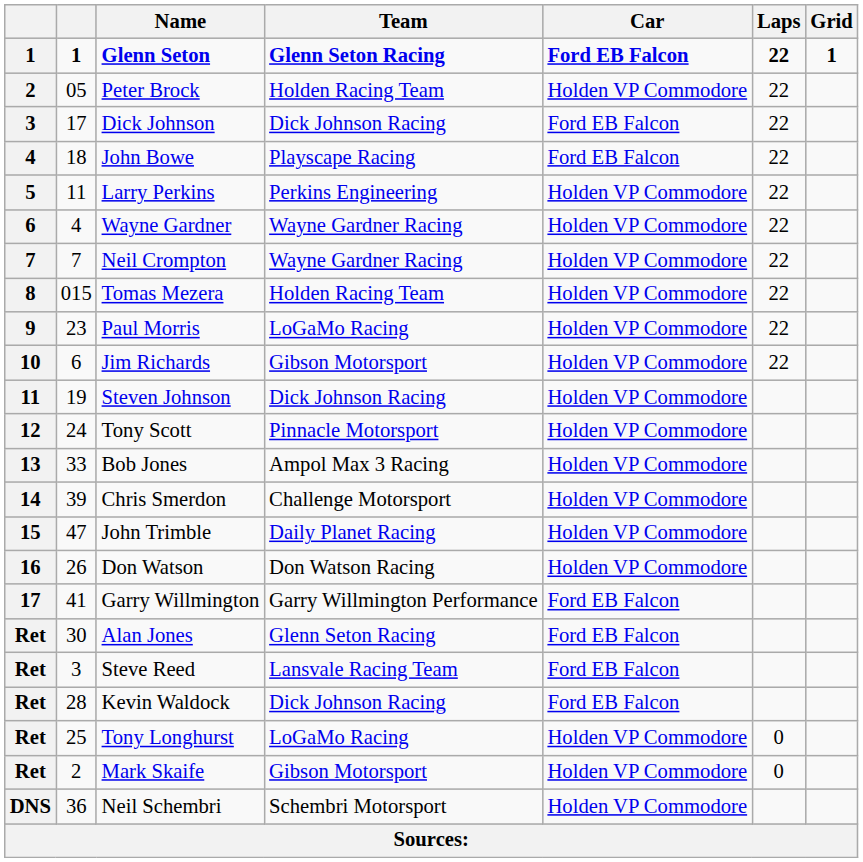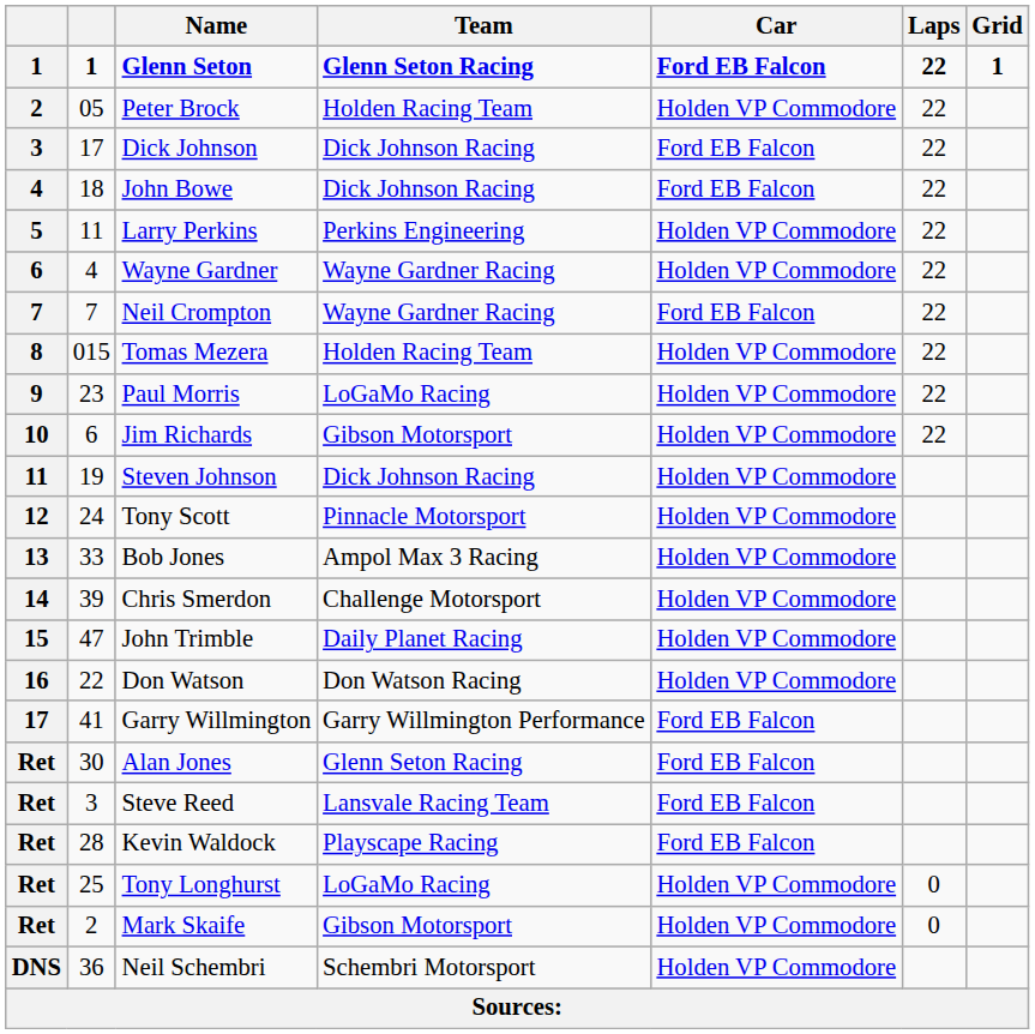 <table class="wikitable" style="font-size: 85%">
 <tr>
 <th></th>
 <th></th>
 <th>Name</th>
 <th>Team</th>
 <th>Car</th>
 <th>Laps</th>
 <th>Grid</th>
 </tr>
 <tr>
 <th>1</th>
 <td style="text-align:center;"><strong>1</strong></td>
 <td> <strong><a href='#'>Glenn Seton</a></strong></td>
 <td><strong><a href='#'>Glenn Seton Racing</a></strong></td>
 <td><strong><a href='#'>Ford EB Falcon</a></strong></td>
 <td style="text-align:center;"><strong>22</strong></td>
 <td style="text-align:center;"><strong>1</strong></td>
 </tr>
 <tr>
 <th>2</th>
 <td style="text-align:center;">05</td>
 <td> <a href='#'>Peter Brock</a></td>
 <td><a href='#'>Holden Racing Team</a></td>
 <td><a href='#'>Holden VP Commodore</a></td>
 <td style="text-align:center;">22</td>
 <td style="text-align:center;"></td>
 </tr>
 <tr>
 <th>3</th>
 <td style="text-align:center;">17</td>
 <td> <a href='#'>Dick Johnson</a></td>
 <td><a href='#'>Dick Johnson Racing</a></td>
 <td><a href='#'>Ford EB Falcon</a></td>
 <td style="text-align:center;">22</td>
 <td style="text-align:center;"></td>
 </tr>
 <tr>
 <th>4</th>
 <td style="text-align:center;">18</td>
 <td> <a href='#'>John Bowe</a></td>
-<td><a href='#'>Playscape Racing</a></td>
+<td><a href='#'>Dick Johnson Racing</a></td>
 <td><a href='#'>Ford EB Falcon</a></td>
 <td style="text-align:center;">22</td>
 <td style="text-align:center;"></td>
 </tr>
 <tr>
 <th>5</th>
 <td style="text-align:center;">11</td>
 <td> <a href='#'>Larry Perkins</a></td>
 <td><a href='#'>Perkins Engineering</a></td>
 <td><a href='#'>Holden VP Commodore</a></td>
 <td style="text-align:center;">22</td>
 <td style="text-align:center;"></td>
 </tr>
 <tr>
 <th>6</th>
 <td style="text-align:center;">4</td>
 <td> <a href='#'>Wayne Gardner</a></td>
 <td><a href='#'>Wayne Gardner Racing</a></td>
 <td><a href='#'>Holden VP Commodore</a></td>
 <td style="text-align:center;">22</td>
 <td style="text-align:center;"></td>
 </tr>
 <tr>
 <th>7</th>
 <td style="text-align:center;">7</td>
 <td> <a href='#'>Neil Crompton</a></td>
 <td><a href='#'>Wayne Gardner Racing</a></td>
-<td><a href='#'>Holden VP Commodore</a></td>
+<td><a href='#'>Ford EB Falcon</a></td>
 <td style="text-align:center;">22</td>
 <td style="text-align:center;"></td>
 </tr>
 <tr>
 <th>8</th>
 <td style="text-align:center;">015</td>
 <td> <a href='#'>Tomas Mezera</a></td>
 <td><a href='#'>Holden Racing Team</a></td>
 <td><a href='#'>Holden VP Commodore</a></td>
 <td style="text-align:center;">22</td>
 <td style="text-align:center;"></td>
 </tr>
 <tr>
 <th>9</th>
 <td style="text-align:center;">23</td>
 <td> <a href='#'>Paul Morris</a></td>
 <td><a href='#'>LoGaMo Racing</a></td>
 <td><a href='#'>Holden VP Commodore</a></td>
 <td style="text-align:center;">22</td>
 <td style="text-align:center;"></td>
 </tr>
 <tr>
 <th>10</th>
 <td style="text-align:center;">6</td>
 <td> <a href='#'>Jim Richards</a></td>
 <td><a href='#'>Gibson Motorsport</a></td>
 <td><a href='#'>Holden VP Commodore</a></td>
 <td style="text-align:center;">22</td>
 <td style="text-align:center;"></td>
 </tr>
 <tr>
 <th>11</th>
 <td style="text-align:center;">19</td>
 <td> <a href='#'>Steven Johnson</a></td>
 <td><a href='#'>Dick Johnson Racing</a></td>
 <td><a href='#'>Holden VP Commodore</a></td>
 <td style="text-align:center;"></td>
 <td style="text-align:center;"></td>
 </tr>
 <tr>
 <th>12</th>
 <td style="text-align:center;">24</td>
 <td> Tony Scott</td>
 <td><a href='#'>Pinnacle Motorsport</a></td>
 <td><a href='#'>Holden VP Commodore</a></td>
 <td style="text-align:center;"></td>
 <td style="text-align:center;"></td>
 </tr>
 <tr>
 <th>13</th>
 <td style="text-align:center;">33</td>
 <td> Bob Jones</td>
 <td>Ampol Max 3 Racing</td>
 <td><a href='#'>Holden VP Commodore</a></td>
 <td style="text-align:center;"></td>
 <td style="text-align:center;"></td>
 </tr>
 <tr>
 <th>14</th>
 <td style="text-align:center;">39</td>
 <td> Chris Smerdon</td>
 <td>Challenge Motorsport</td>
 <td><a href='#'>Holden VP Commodore</a></td>
 <td style="text-align:center;"></td>
 <td style="text-align:center;"></td>
 </tr>
 <tr>
 <th>15</th>
 <td style="text-align:center;">47</td>
 <td> John Trimble</td>
 <td><a href='#'>Daily Planet Racing</a></td>
 <td><a href='#'>Holden VP Commodore</a></td>
 <td style="text-align:center;"></td>
 <td style="text-align:center;"></td>
 </tr>
 <tr>
 <th>16</th>
-<td style="text-align:center;">26</td>
+<td style="text-align:center;">22</td>
 <td> Don Watson</td>
 <td>Don Watson Racing</td>
 <td><a href='#'>Holden VP Commodore</a></td>
 <td style="text-align:center;"></td>
 <td style="text-align:center;"></td>
 </tr>
 <tr>
 <th>17</th>
 <td style="text-align:center;">41</td>
 <td> Garry Willmington</td>
 <td>Garry Willmington Performance</td>
 <td><a href='#'>Ford EB Falcon</a></td>
 <td style="text-align:center;"></td>
 <td style="text-align:center;"></td>
 </tr>
 <tr>
 <th>Ret</th>
 <td style="text-align:center;">30</td>
 <td> <a href='#'>Alan Jones</a></td>
 <td><a href='#'>Glenn Seton Racing</a></td>
 <td><a href='#'>Ford EB Falcon</a></td>
 <td style="text-align:center;"></td>
 <td style="text-align:center;"></td>
 </tr>
 <tr>
 <th>Ret</th>
 <td style="text-align:center;">3</td>
 <td> Steve Reed</td>
 <td><a href='#'>Lansvale Racing Team</a></td>
 <td><a href='#'>Ford EB Falcon</a></td>
 <td style="text-align:center;"></td>
 <td style="text-align:center;"></td>
 </tr>
 <tr>
 <th>Ret</th>
 <td style="text-align:center;">28</td>
 <td> Kevin Waldock</td>
-<td><a href='#'>Dick Johnson Racing</a></td>
+<td><a href='#'>Playscape Racing</a></td>
 <td><a href='#'>Ford EB Falcon</a></td>
 <td style="text-align:center;"></td>
 <td style="text-align:center;"></td>
 </tr>
 <tr>
 <th>Ret</th>
 <td style="text-align:center;">25</td>
 <td> <a href='#'>Tony Longhurst</a></td>
 <td><a href='#'>LoGaMo Racing</a></td>
 <td><a href='#'>Holden VP Commodore</a></td>
 <td style="text-align:center;">0</td>
 <td style="text-align:center;"></td>
 </tr>
 <tr>
 <th>Ret</th>
 <td style="text-align:center;">2</td>
 <td> <a href='#'>Mark Skaife</a></td>
 <td><a href='#'>Gibson Motorsport</a></td>
 <td><a href='#'>Holden VP Commodore</a></td>
 <td style="text-align:center;">0</td>
 <td style="text-align:center;"></td>
 </tr>
 <tr>
 <th>DNS</th>
 <td style="text-align:center;">36</td>
 <td> Neil Schembri</td>
 <td>Schembri Motorsport</td>
 <td><a href='#'>Holden VP Commodore</a></td>
 <td style="text-align:center;"></td>
 <td style="text-align:center;"></td>
 </tr>
 <tr>
 <th colspan="7">Sources:</th>
 </tr>
 </table>
